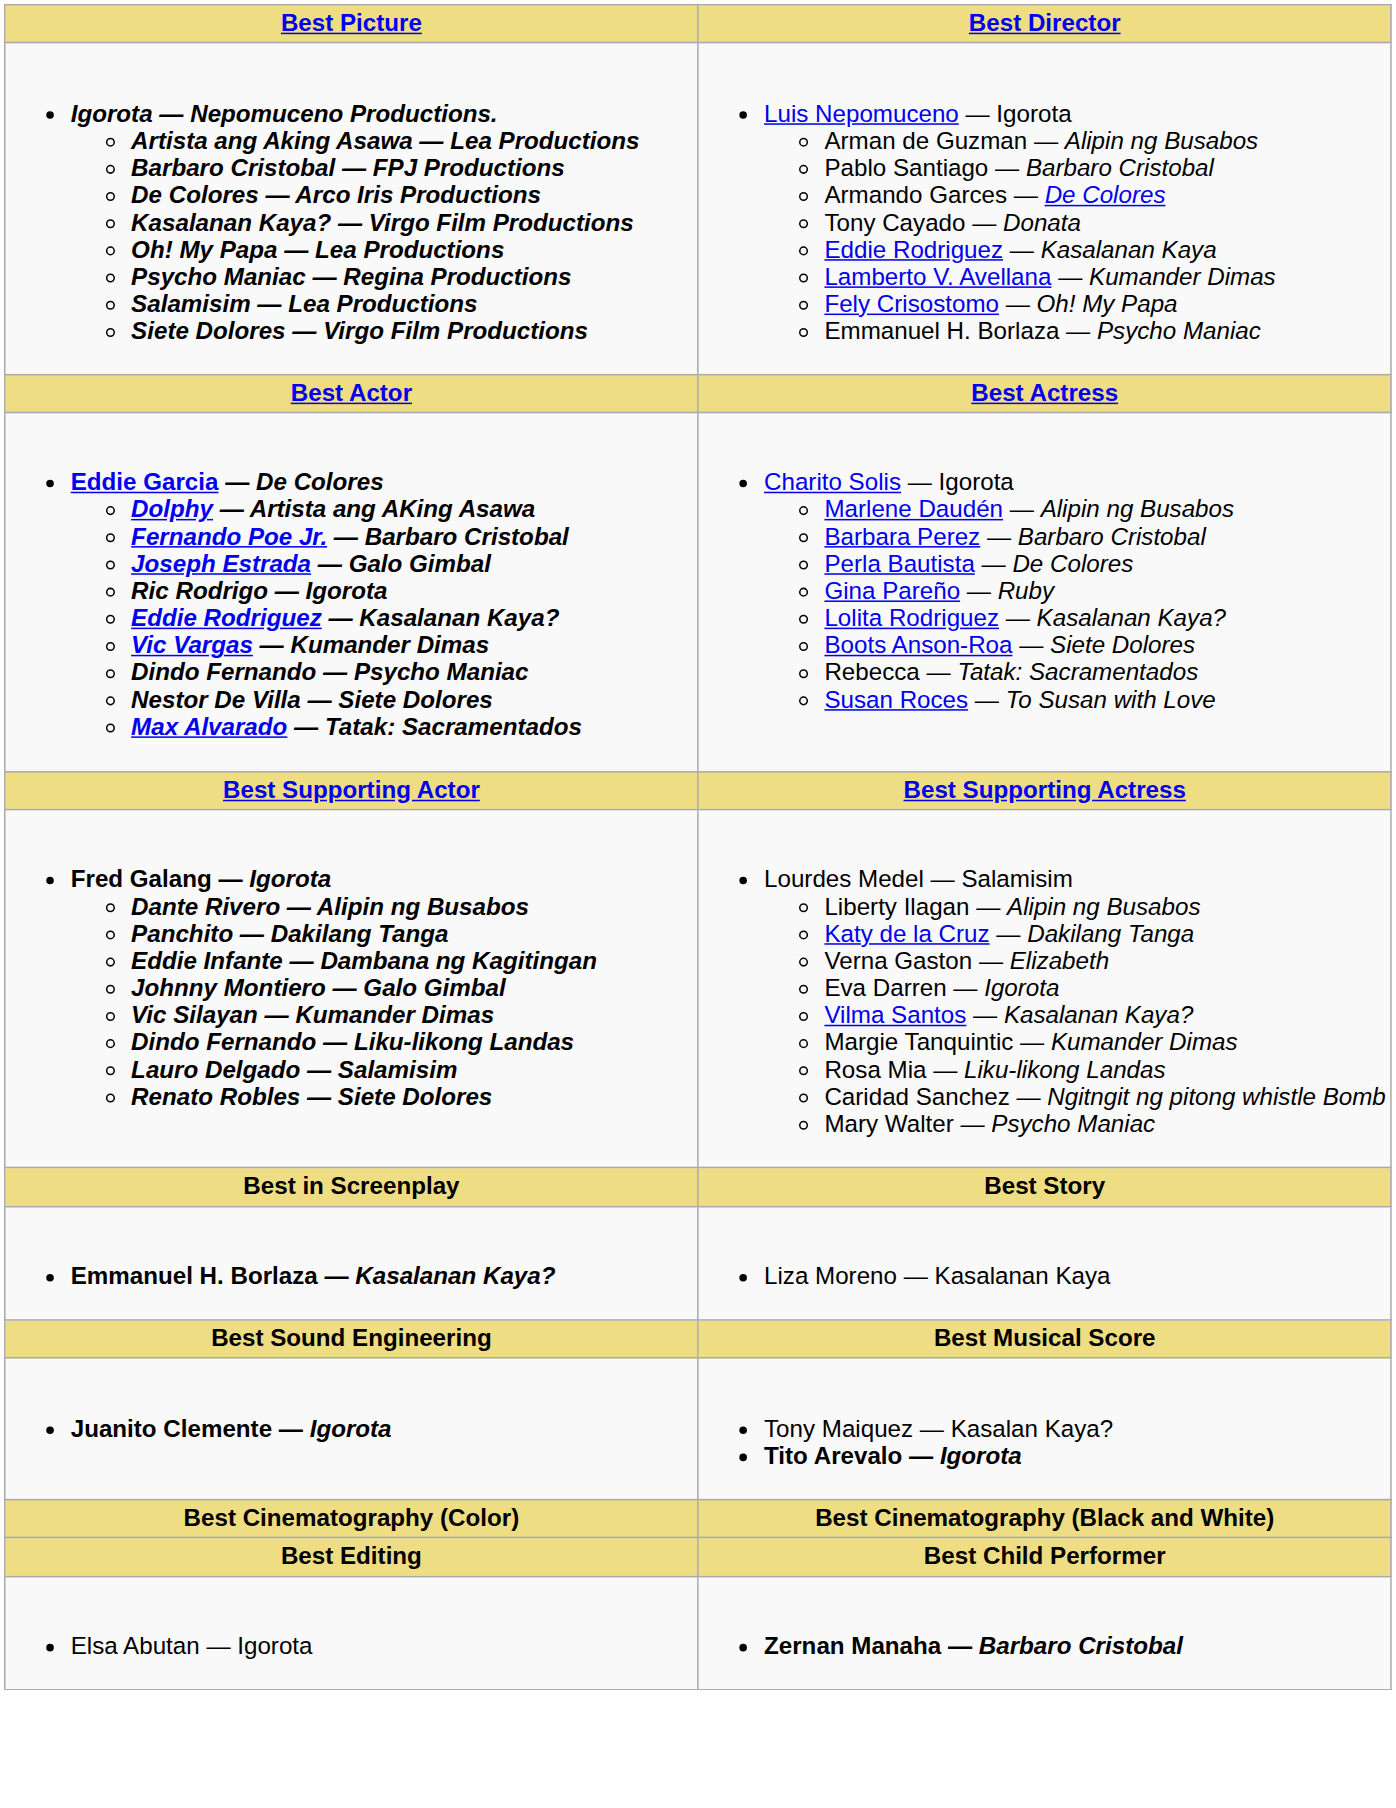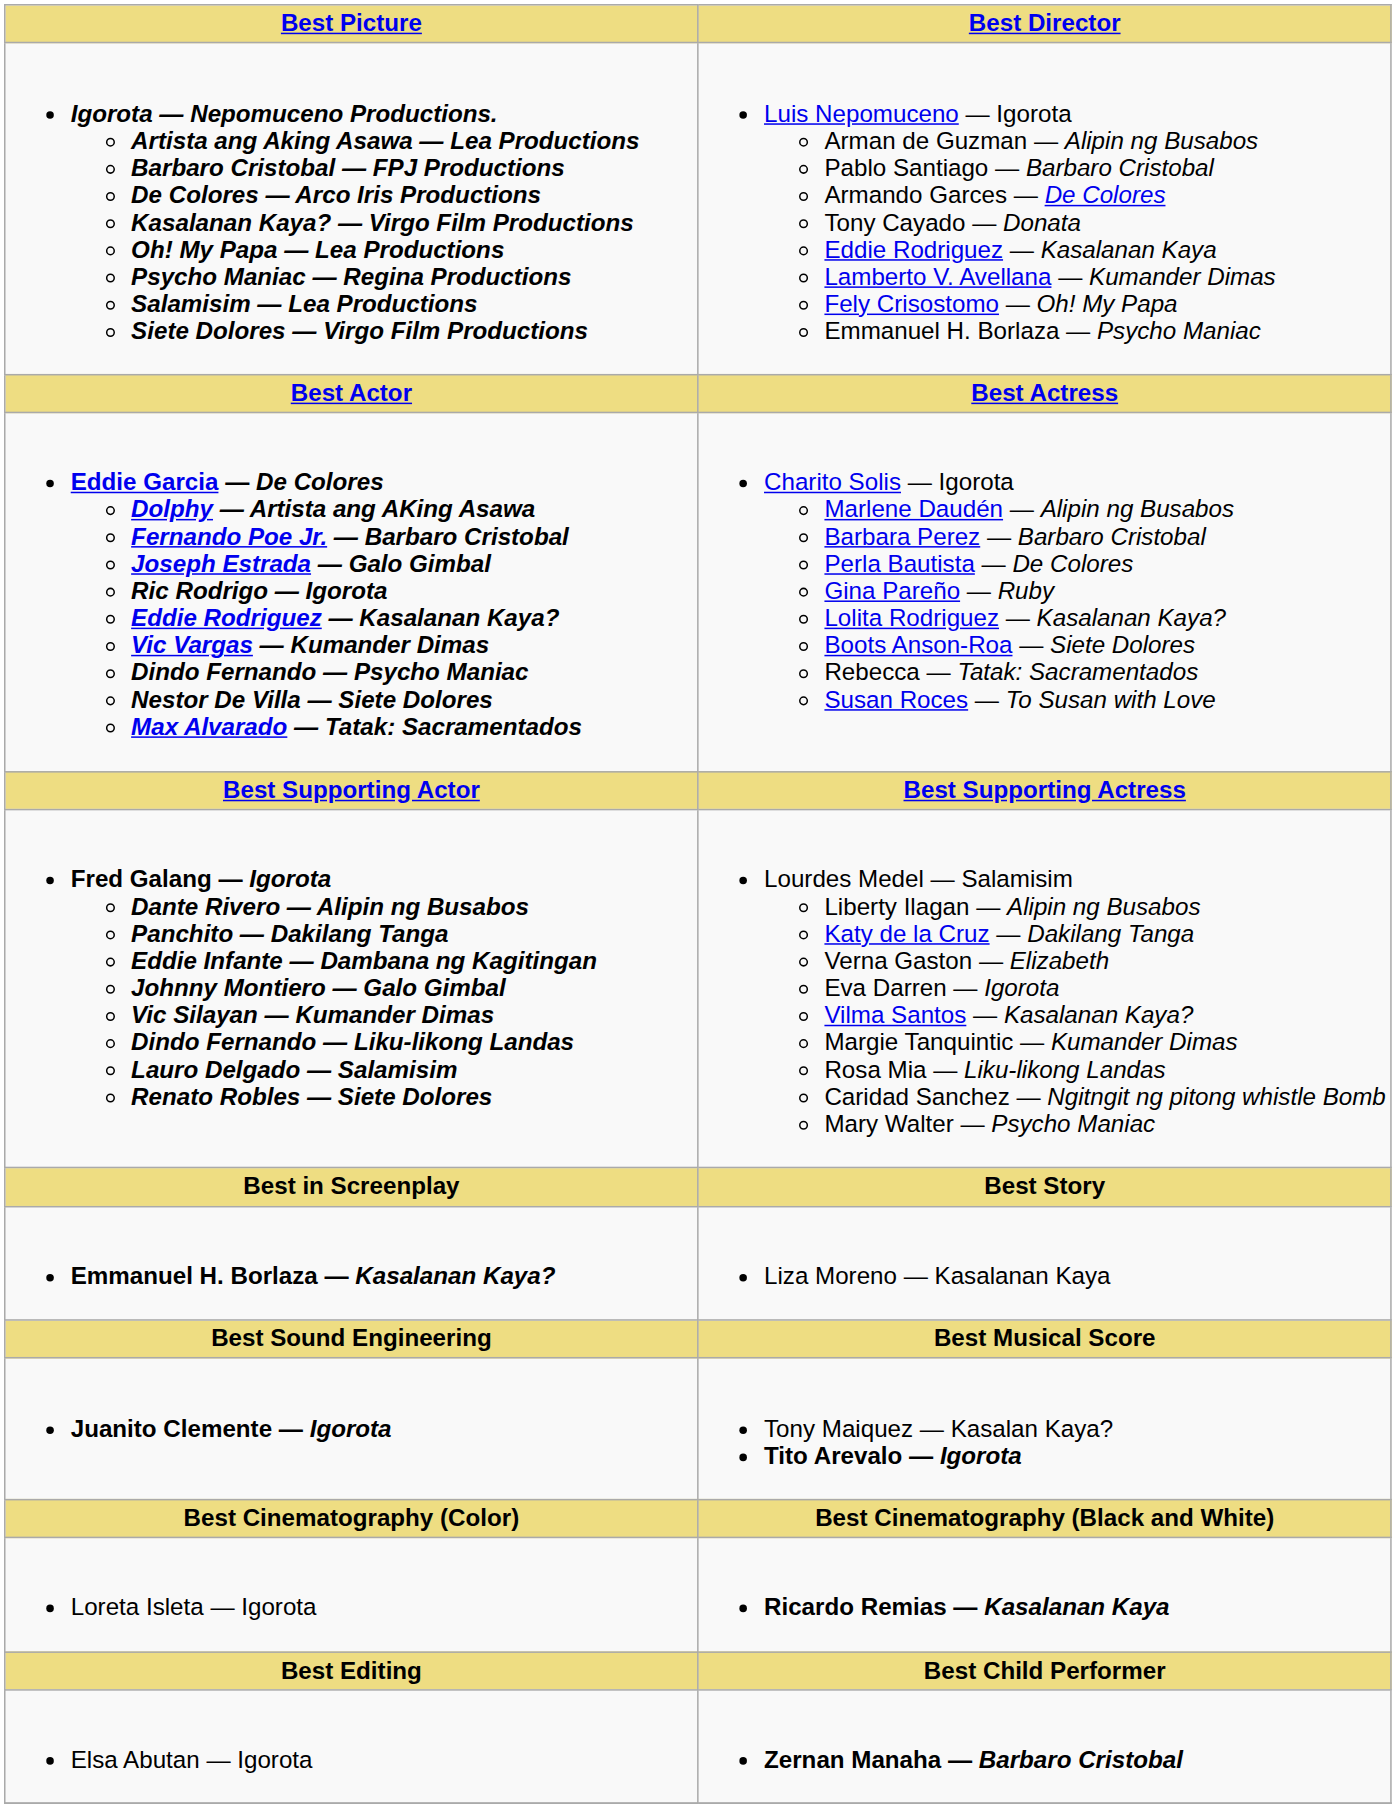 <table class=wikitable>
 <tr>
 <th style="background:#EEDD82; width:50%"><a href='#'>Best Picture</a></th>
 <th style="background:#EEDD82; width:50%"><a href='#'>Best Director</a></th>
 </tr>
 <tr>
 <td valign="top"><br><ul><li><strong><em>Igorota<em> — Nepomuceno Productions.<strong><ul><li>Artista ang Aking Asawa — </em>Lea Productions<em></li><li>Barbaro Cristobal — </em>FPJ Productions<em></li><li>De Colores — </em>Arco Iris Productions<em></li><li>Kasalanan Kaya? — </em>Virgo Film Productions<em></li><li>Oh! My Papa — </em>Lea Productions<em></li><li>Psycho Maniac — </em>Regina Productions<em></li><li>Salamisim — </em>Lea Productions<em></li><li>Siete Dolores — </em>Virgo Film Productions<em></li></ul></li></ul></td>
 <td valign="top"><br><ul><li></strong><a href='#'>Luis Nepomuceno</a> — </em>Igorota</em></strong><ul><li>Arman de Guzman — <em>Alipin ng Busabos</em></li><li>Pablo Santiago — <em>Barbaro Cristobal</em></li><li>Armando Garces — <em><a href='#'>De Colores</a></em></li><li>Tony Cayado — <em>Donata</em></li><li><a href='#'>Eddie Rodriguez</a> — <em>Kasalanan Kaya</em></li><li><a href='#'>Lamberto V. Avellana</a> — <em>Kumander Dimas</em></li><li><a href='#'>Fely Crisostomo</a> — <em>Oh! My Papa</em></li><li>Emmanuel H. Borlaza — <em>Psycho Maniac</em></li></ul></li></ul></td>
 </tr>
 <tr>
 <th style="background:#EEDD82; width:50%"><a href='#'>Best Actor</a></th>
 <th style="background:#EEDD82; width:50%"><a href='#'>Best Actress</a></th>
 </tr>
 <tr>
 <td valign="top"><br><ul><li><strong><a href='#'>Eddie Garcia</a> — <em>De Colores<strong><em><ul><li><a href='#'>Dolphy</a> — </em>Artista ang AKing Asawa<em></li><li><a href='#'>Fernando Poe Jr.</a> — </em>Barbaro Cristobal<em></li><li><a href='#'>Joseph Estrada</a> — </em>Galo Gimbal<em></li><li>Ric Rodrigo — </em>Igorota<em></li><li><a href='#'>Eddie Rodriguez</a> — </em>Kasalanan Kaya?<em></li><li><a href='#'>Vic Vargas</a> — </em>Kumander Dimas<em></li><li>Dindo Fernando — </em>Psycho Maniac<em></li><li>Nestor De Villa — </em>Siete Dolores<em></li><li><a href='#'>Max Alvarado</a> — </em>Tatak: Sacramentados<em></li></ul></li></ul></td>
 <td valign="top"><br><ul><li></strong><a href='#'>Charito Solis</a> — </em>Igorota</em></strong><ul><li><a href='#'>Marlene Daudén</a> — <em>Alipin ng Busabos</em></li><li><a href='#'>Barbara Perez</a> — <em> Barbaro Cristobal</em></li><li><a href='#'>Perla Bautista</a> — <em>De Colores</em></li><li><a href='#'>Gina Pareño</a> — <em>Ruby</em></li><li><a href='#'>Lolita Rodriguez</a> — <em>Kasalanan Kaya?</em></li><li><a href='#'>Boots Anson-Roa</a> — <em> Siete Dolores</em></li><li>Rebecca — <em>Tatak: Sacramentados</em></li><li><a href='#'>Susan Roces</a> — <em>To Susan with Love</em></li></ul></li></ul></td>
 </tr>
 <tr>
 <th style="background:#EEDD82; width:50%"><a href='#'>Best Supporting Actor</a></th>
 <th style="background:#EEDD82; width:50%"><a href='#'>Best Supporting Actress</a></th>
 </tr>
 <tr>
 <td valign="top"><br><ul><li><strong>Fred Galang — <em>Igorota<strong><em><ul><li>Dante Rivero — </em>Alipin ng Busabos<em></li><li>Panchito — </em>Dakilang Tanga<em></li><li>Eddie Infante — </em>Dambana ng Kagitingan<em></li><li>Johnny Montiero — </em>Galo Gimbal<em></li><li>Vic Silayan — </em>Kumander Dimas<em></li><li>Dindo Fernando — </em>Liku-likong Landas<em></li><li>Lauro Delgado — </em>Salamisim<em></li><li>Renato Robles — </em>Siete Dolores<em></li></ul></li></ul></td>
 <td valign="top"><br><ul><li></strong>Lourdes Medel — </em>Salamisim</em></strong><ul><li>Liberty Ilagan — <em>Alipin ng Busabos</em></li><li><a href='#'>Katy de la Cruz</a> — <em>Dakilang Tanga</em></li><li>Verna Gaston — <em>Elizabeth</em></li><li>Eva Darren — <em>Igorota</em></li><li><a href='#'>Vilma Santos</a> — <em>Kasalanan Kaya?</em></li><li>Margie Tanquintic — <em>Kumander Dimas</em></li><li>Rosa Mia — <em>Liku-likong Landas</em></li><li>Caridad Sanchez — <em>Ngitngit ng pitong whistle Bomb</em></li><li>Mary Walter — <em>Psycho Maniac</em></li></ul></li></ul></td>
 </tr>
 <tr>
 <th style="background:#EEDD82; width:50%">Best in Screenplay</th>
 <th style="background:#EEDD82; width:50%">Best Story</th>
 </tr>
 <tr>
 <td valign="top"><br><ul><li><strong>Emmanuel H. Borlaza — <em>Kasalanan Kaya?<strong><em></li></ul></td>
 <td valign="top"><br><ul><li></strong> Liza Moreno — </em>Kasalanan Kaya</em></strong></li></ul></td>
 </tr>
 <tr>
 <th style="background:#EEDD82; width:50%">Best Sound Engineering</th>
 <th style="background:#EEDD82; width:50%">Best Musical Score</th>
 </tr>
 <tr>
 <td valign="top"><br><ul><li><strong> Juanito Clemente — <em>Igorota<strong><em></li></ul></td>
 <td valign="top"><br><ul><li></strong>Tony Maiquez — </em>Kasalan Kaya?</em></strong></li><li><strong>Tito Arevalo — <em>Igorota<strong><em></li></ul></td>
 </tr>
 <tr>
 <th style="background:#EEDD82; width:50%">Best Cinematography (Color)</th>
 <th style="background:#EEDD82; width:50%">Best Cinematography (Black and White)</th>
 </tr>
 <tr>
+<td valign="top"><br><ul><li></strong>Loreta Isleta — </em>Igorota</em></strong></li></ul></td>
+<td valign="top"><br><ul><li><strong>Ricardo Remias  — <em>Kasalanan Kaya<strong><em></li></ul></td>
+</tr>
+<tr>
 <th style="background:#EEDD82; width:50%">Best Editing</th>
 <th style="background:#EEDD82; width:50%">Best Child Performer</th>
 </tr>
 <tr>
 <td valign="top"><br><ul><li></strong>Elsa Abutan — </em>Igorota</em></strong></li></ul></td>
 <td valign="top"><br><ul><li><strong> Zernan Manaha  — <em>Barbaro Cristobal<strong><em></li></ul></td>
 </tr>
 <tr>
 </tr>
 </table>
